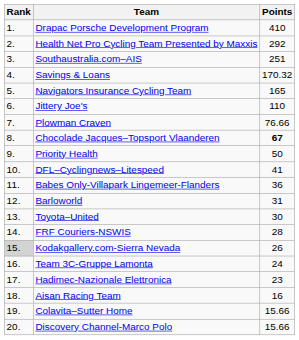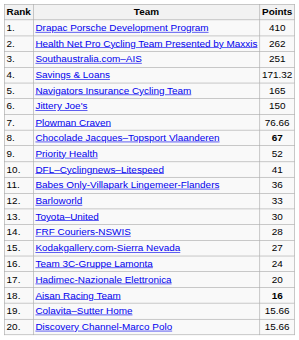 <table class="wikitable sortable">
 <tr>
 <th>Rank</th>
 <th>Team</th>
 <th>Points</th>
 </tr>
 <tr>
 <td>1.</td>
 <td><a href='#'>Drapac Porsche Development Program</a></td>
 <td align=center>410</td>
 </tr>
 <tr>
 <td>2.</td>
 <td><a href='#'>Health Net Pro Cycling Team Presented by Maxxis</a></td>
-<td align=center>292</td>
+<td align=center>262</td>
 </tr>
 <tr>
 <td>3.</td>
 <td><a href='#'>Southaustralia.com–AIS</a></td>
 <td align=center>251</td>
 </tr>
 <tr>
 <td>4.</td>
 <td><a href='#'>Savings & Loans</a></td>
-<td align=center>170.32</td>
+<td align=center>171.32</td>
 </tr>
 <tr>
 <td>5.</td>
 <td><a href='#'>Navigators Insurance Cycling Team</a></td>
 <td align=center>165</td>
 </tr>
 <tr>
 <td>6.</td>
 <td><a href='#'>Jittery Joe's</a></td>
-<td align=center>110</td>
+<td align=center>150</td>
 </tr>
 <tr>
 <td>7.</td>
 <td><a href='#'>Plowman Craven</a></td>
 <td align=center>76.66</td>
 </tr>
 <tr>
 <td>8.</td>
 <td><a href='#'>Chocolade Jacques–Topsport Vlaanderen</a></td>
 <td align=center><strong>67</strong></td>
 </tr>
 <tr>
 <td>9.</td>
 <td><a href='#'>Priority Health</a></td>
-<td align=center>50</td>
+<td align=center>52</td>
 </tr>
 <tr>
 <td>10.</td>
 <td><a href='#'>DFL–Cyclingnews–Litespeed</a></td>
 <td align=center>41</td>
 </tr>
 <tr>
 <td>11.</td>
 <td><a href='#'>Babes Only-Villapark Lingemeer-Flanders</a></td>
 <td align=center>36</td>
 </tr>
 <tr>
 <td>12.</td>
 <td><a href='#'>Barloworld</a></td>
-<td align=center>31</td>
+<td align=center>33</td>
 </tr>
 <tr>
 <td>13.</td>
 <td><a href='#'>Toyota–United</a></td>
 <td align=center>30</td>
 </tr>
 <tr>
 <td>14.</td>
 <td><a href='#'>FRF Couriers-NSWIS</a></td>
 <td align=center>28</td>
 </tr>
 <tr>
-<td style="background: lightgrey;">15.</td>
+<td>15.</td>
 <td><a href='#'>Kodakgallery.com-Sierra Nevada</a></td>
-<td align=center>26</td>
+<td align=center>27</td>
 </tr>
 <tr>
 <td>16.</td>
 <td><a href='#'>Team 3C-Gruppe Lamonta</a></td>
 <td align=center>24</td>
 </tr>
 <tr>
 <td>17.</td>
 <td><a href='#'>Hadimec-Nazionale Elettronica</a></td>
-<td align=center>23</td>
+<td align=center>20</td>
 </tr>
 <tr>
 <td>18.</td>
 <td><a href='#'>Aisan Racing Team</a></td>
-<td align=center>16</td>
+<td align=center><strong>16</strong></td>
 </tr>
 <tr>
 <td>19.</td>
 <td><a href='#'>Colavita–Sutter Home</a></td>
 <td align=center>15.66</td>
 </tr>
 <tr>
 <td>20.</td>
 <td><a href='#'>Discovery Channel-Marco Polo</a></td>
 <td align=center>15.66</td>
 </tr>
 </table>
